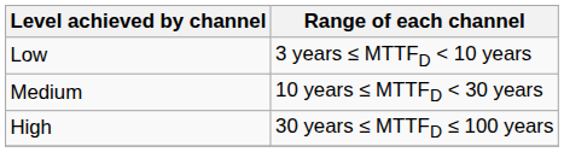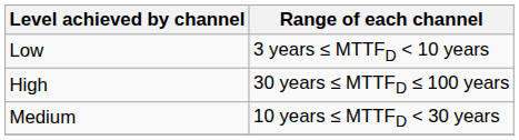 <table class="wikitable">
 <tr>
 <th>Level achieved by channel</th>
 <th>Range of each channel</th>
 </tr>
 <tr>
 <td>Low</td>
 <td>3 years ≤ MTTF<sub>D</sub> < 10 years</td>
 </tr>
 <tr>
+<td>High</td>
+<td>30 years ≤ MTTF<sub>D</sub> ≤ 100 years</td>
+</tr>
+<tr>
 <td>Medium</td>
 <td>10 years ≤ MTTF<sub>D</sub> < 30 years</td>
 </tr>
 <tr>
-<td>High</td>
-<td>30 years ≤ MTTF<sub>D</sub> ≤ 100 years</td>
-</tr>
-<tr>
 </tr>
 </table>
